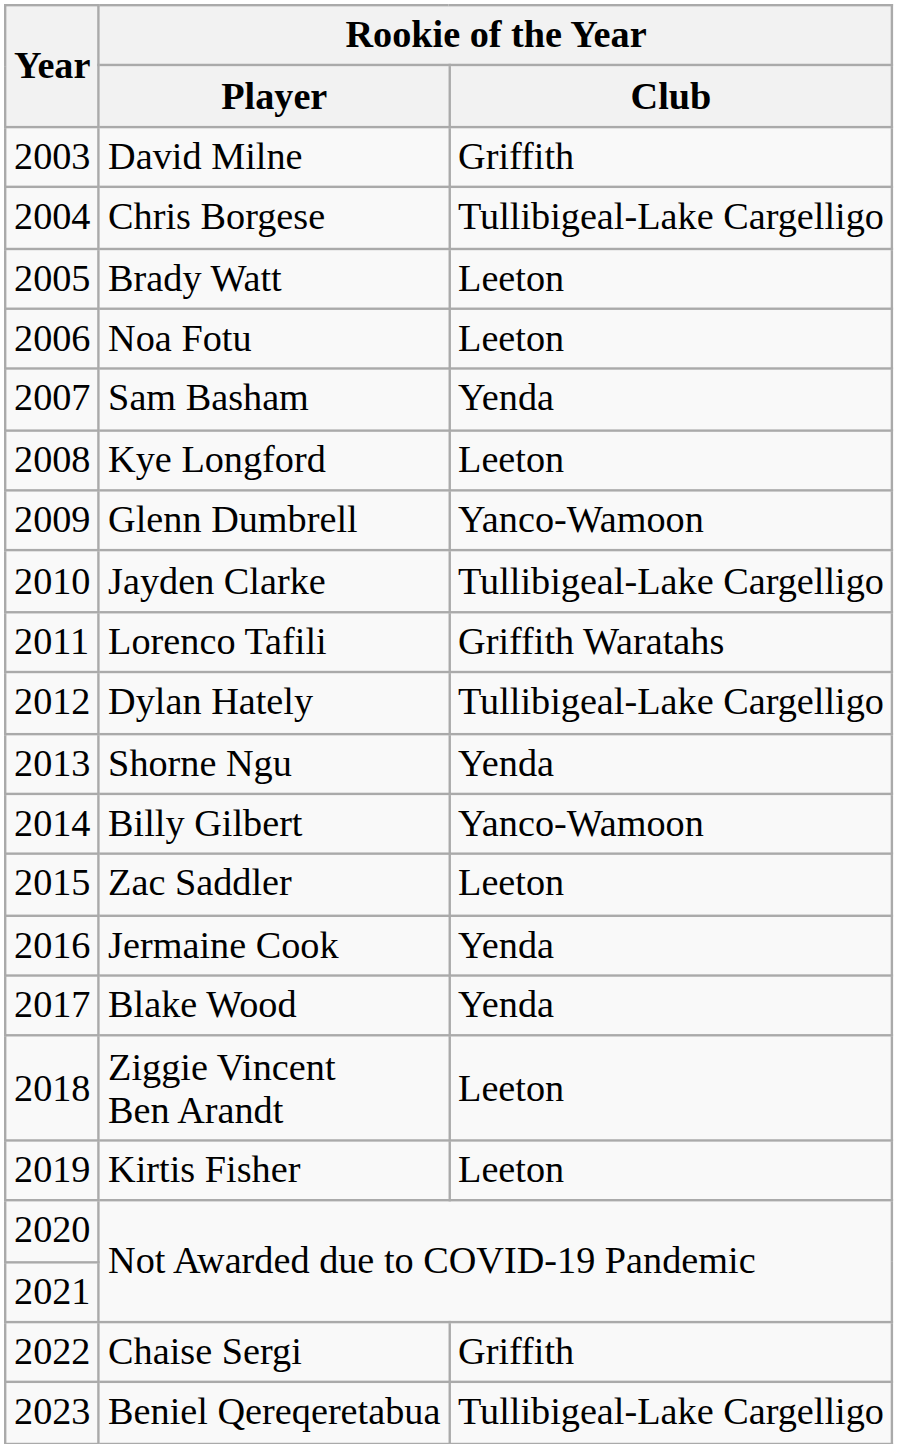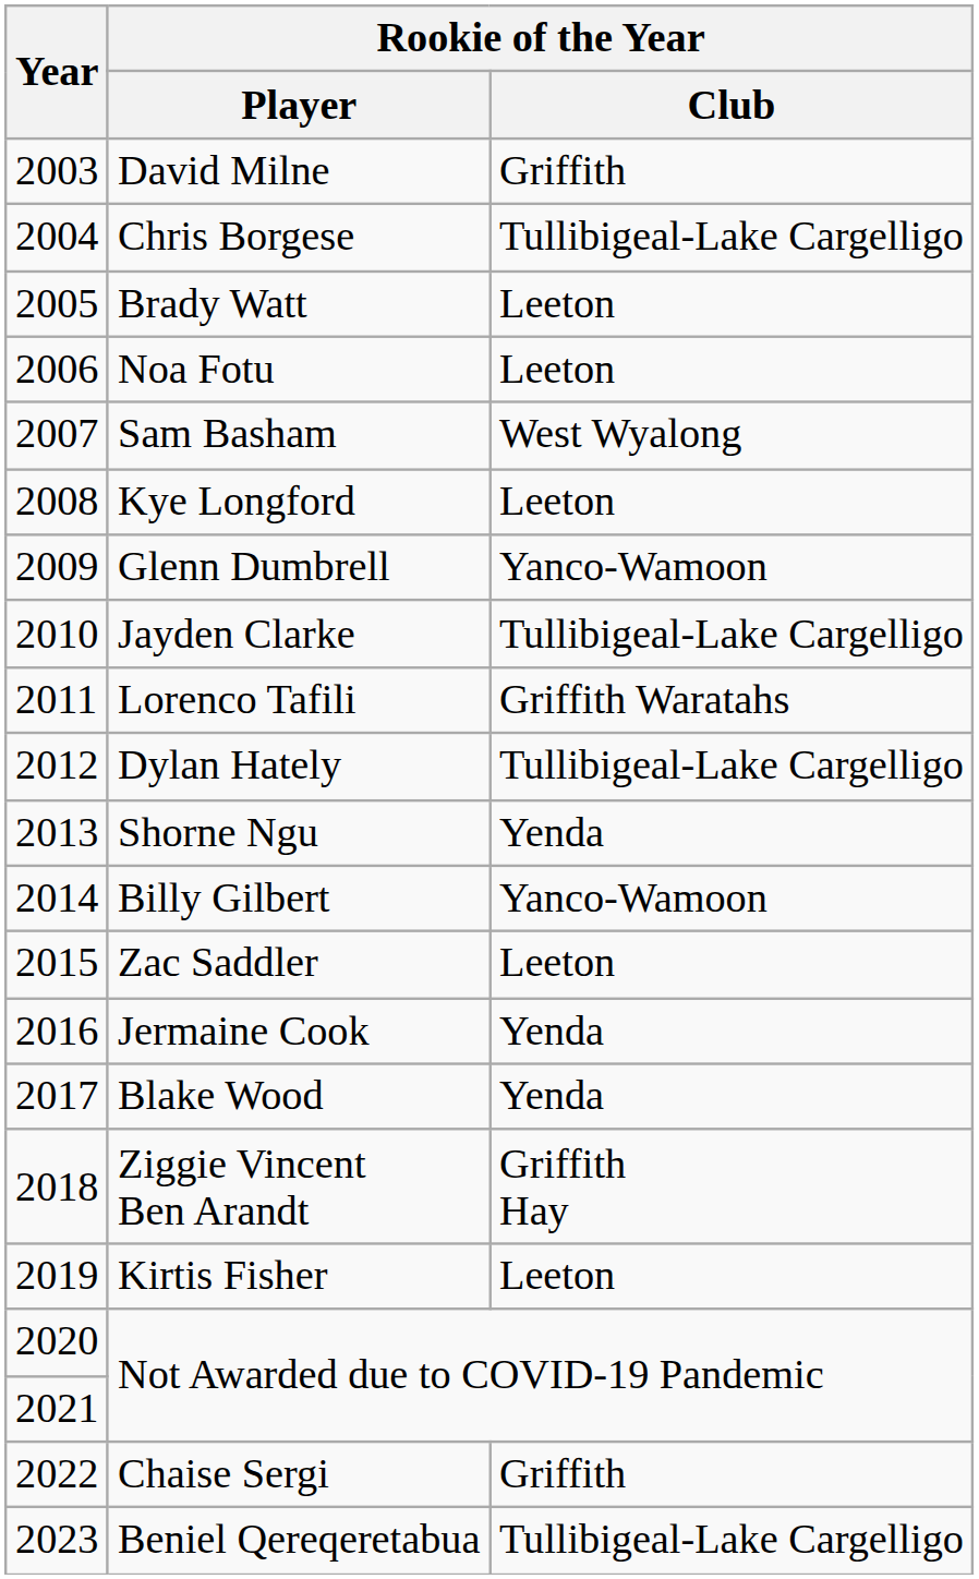 <table class="wikitable">
 <tr>
 <th rowspan="2">Year</th>
 <th colspan="2">Rookie of the Year</th>
 </tr>
 <tr>
 <th>Player</th>
 <th>Club</th>
 </tr>
 <tr>
 <td>2003</td>
 <td>David Milne</td>
 <td> Griffith</td>
 </tr>
 <tr>
 <td>2004</td>
 <td>Chris Borgese</td>
 <td> Tullibigeal-Lake Cargelligo</td>
 </tr>
 <tr>
 <td>2005</td>
 <td>Brady Watt</td>
 <td> Leeton</td>
 </tr>
 <tr>
 <td>2006</td>
 <td>Noa Fotu</td>
 <td> Leeton</td>
 </tr>
 <tr>
 <td>2007</td>
 <td>Sam Basham</td>
-<td> Yenda</td>
+<td> West Wyalong</td>
 </tr>
 <tr>
 <td>2008</td>
 <td>Kye Longford</td>
 <td> Leeton</td>
 </tr>
 <tr>
 <td>2009</td>
 <td>Glenn Dumbrell</td>
 <td> Yanco-Wamoon</td>
 </tr>
 <tr>
 <td>2010</td>
 <td>Jayden Clarke</td>
 <td> Tullibigeal-Lake Cargelligo</td>
 </tr>
 <tr>
 <td>2011</td>
 <td>Lorenco Tafili</td>
 <td> Griffith Waratahs</td>
 </tr>
 <tr>
 <td>2012</td>
 <td>Dylan Hately</td>
 <td> Tullibigeal-Lake Cargelligo</td>
 </tr>
 <tr>
 <td>2013</td>
 <td>Shorne Ngu</td>
 <td> Yenda</td>
 </tr>
 <tr>
 <td>2014</td>
 <td>Billy Gilbert</td>
 <td> Yanco-Wamoon</td>
 </tr>
 <tr>
 <td>2015</td>
 <td>Zac Saddler</td>
 <td> Leeton</td>
 </tr>
 <tr>
 <td>2016</td>
 <td>Jermaine Cook</td>
 <td> Yenda</td>
 </tr>
 <tr>
 <td>2017</td>
 <td>Blake Wood</td>
 <td> Yenda</td>
 </tr>
 <tr>
 <td>2018</td>
 <td>Ziggie Vincent<br>Ben Arandt</td>
-<td> Leeton</td>
+<td> Griffith<br> Hay</td>
 </tr>
 <tr>
 <td>2019</td>
 <td>Kirtis Fisher</td>
 <td> Leeton</td>
 </tr>
 <tr>
 <td>2020</td>
 <td colspan="2" rowspan="2">Not Awarded due to COVID-19 Pandemic</td>
 </tr>
 <tr>
 <td>2021</td>
 </tr>
 <tr>
 <td>2022</td>
 <td>Chaise Sergi</td>
 <td> Griffith</td>
 </tr>
 <tr>
 <td>2023</td>
 <td>Beniel Qereqeretabua</td>
 <td> Tullibigeal-Lake Cargelligo</td>
 </tr>
 </table>
